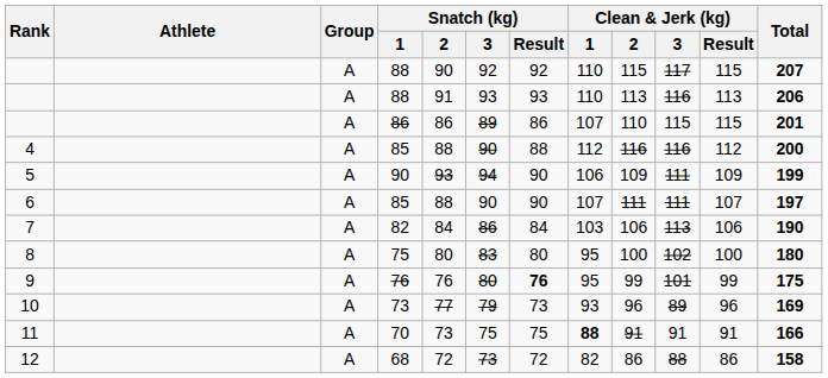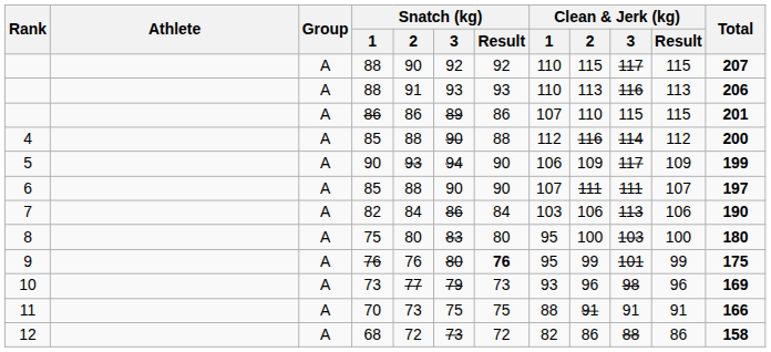 <table class = "wikitable" style="text-align:center;">
 <tr>
 <th rowspan=2 width=40>Rank</th>
 <th rowspan=2 width=250>Athlete</th>
 <th rowspan=2 width=40>Group</th>
 <th colspan=4>Snatch (kg)</th>
 <th colspan=4>Clean & Jerk (kg)</th>
 <th rowspan=2 width=55>Total</th>
 </tr>
 <tr>
 <th width=35>1</th>
 <th width=35>2</th>
 <th width=35>3</th>
 <th width=45>Result</th>
 <th width=35>1</th>
 <th width=35>2</th>
 <th width=35>3</th>
 <th width=45>Result</th>
 </tr>
 <tr>
 <td></td>
 <td align=left></td>
 <td>A</td>
 <td>88</td>
 <td>90</td>
 <td>92</td>
 <td>92</td>
 <td>110</td>
 <td>115</td>
 <td><s>117</s></td>
 <td>115</td>
 <td><strong>207</strong></td>
 </tr>
 <tr>
 <td></td>
 <td align=left></td>
 <td>A</td>
 <td>88</td>
 <td>91</td>
 <td>93</td>
 <td>93</td>
 <td>110</td>
 <td>113</td>
 <td><s>116</s></td>
 <td>113</td>
 <td><strong>206</strong></td>
 </tr>
 <tr>
 <td></td>
 <td align=left></td>
 <td>A</td>
 <td><s>86</s></td>
 <td>86</td>
 <td><s>89</s></td>
 <td>86</td>
 <td>107</td>
 <td>110</td>
 <td>115</td>
 <td>115</td>
 <td><strong>201</strong></td>
 </tr>
 <tr>
 <td>4</td>
 <td align=left></td>
 <td>A</td>
 <td>85</td>
 <td>88</td>
 <td><s>90</s></td>
 <td>88</td>
 <td>112</td>
 <td><s>116</s></td>
-<td><s>116</s></td>
+<td><s>114</s></td>
 <td>112</td>
 <td><strong>200</strong></td>
 </tr>
 <tr>
 <td>5</td>
 <td align=left></td>
 <td>A</td>
 <td>90</td>
 <td><s>93</s></td>
 <td><s>94</s></td>
 <td>90</td>
 <td>106</td>
 <td>109</td>
-<td><s>111</s></td>
+<td><s>117</s></td>
 <td>109</td>
 <td><strong>199</strong></td>
 </tr>
 <tr>
 <td>6</td>
 <td align=left></td>
 <td>A</td>
 <td>85</td>
 <td>88</td>
 <td>90</td>
 <td>90</td>
 <td>107</td>
 <td><s>111</s></td>
 <td><s>111</s></td>
 <td>107</td>
 <td><strong>197</strong></td>
 </tr>
 <tr>
 <td>7</td>
 <td align=left></td>
 <td>A</td>
 <td>82</td>
 <td>84</td>
 <td><s>86</s></td>
 <td>84</td>
 <td>103</td>
 <td>106</td>
 <td><s>113</s></td>
 <td>106</td>
 <td><strong>190</strong></td>
 </tr>
 <tr>
 <td>8</td>
 <td align=left></td>
 <td>A</td>
 <td>75</td>
 <td>80</td>
 <td><s>83</s></td>
 <td>80</td>
 <td>95</td>
 <td>100</td>
-<td><s>102</s></td>
+<td><s>103</s></td>
 <td>100</td>
 <td><strong>180</strong></td>
 </tr>
 <tr>
 <td>9</td>
 <td align=left></td>
 <td>A</td>
 <td><s>76</s></td>
 <td>76</td>
 <td><s>80</s></td>
 <td><strong>76</strong></td>
 <td>95</td>
 <td>99</td>
 <td><s>101</s></td>
 <td>99</td>
 <td><strong>175</strong></td>
 </tr>
 <tr>
 <td>10</td>
 <td align=left></td>
 <td>A</td>
 <td>73</td>
 <td><s>77</s></td>
 <td><s>79</s></td>
 <td>73</td>
 <td>93</td>
 <td>96</td>
-<td><s>89</s></td>
+<td><s>98</s></td>
 <td>96</td>
 <td><strong>169</strong></td>
 </tr>
 <tr>
 <td>11</td>
 <td align=left></td>
 <td>A</td>
 <td>70</td>
 <td>73</td>
 <td>75</td>
 <td>75</td>
-<td><strong>88</strong></td>
+<td>88</td>
 <td><s>91</s></td>
 <td>91</td>
 <td>91</td>
 <td><strong>166</strong></td>
 </tr>
 <tr>
 <td>12</td>
 <td align=left></td>
 <td>A</td>
 <td>68</td>
 <td>72</td>
 <td><s>73</s></td>
 <td>72</td>
 <td>82</td>
 <td>86</td>
 <td><s>88</s></td>
 <td>86</td>
 <td><strong>158</strong></td>
 </tr>
 </table>
